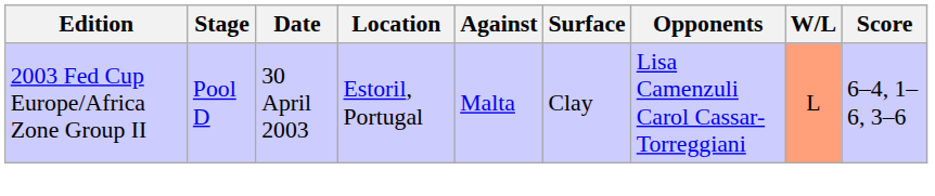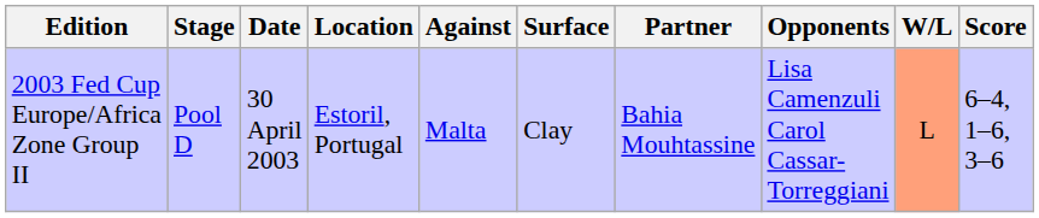 <table class=wikitable style=font-size:97%>
 <tr>
 <th>Edition</th>
 <th>Stage</th>
 <th>Date</th>
 <th>Location</th>
 <th>Against</th>
 <th>Surface</th>
+<th>Partner</th>
 <th>Opponents</th>
 <th>W/L</th>
 <th>Score</th>
 </tr>
 <tr style="background:#CCCCFF;">
 <td><a href='#'>2003 Fed Cup</a> <br> Europe/Africa Zone Group II</td>
 <td><a href='#'>Pool D</a></td>
 <td>30 April 2003</td>
 <td><a href='#'>Estoril</a>, Portugal</td>
 <td> <a href='#'>Malta</a></td>
 <td>Clay</td>
+<td><a href='#'>Bahia Mouhtassine</a></td>
 <td><a href='#'>Lisa Camenzuli</a> <br> <a href='#'>Carol Cassar-Torreggiani</a></td>
 <td style="text-align:center; background:#ffa07a;">L</td>
 <td>6–4, 1–6, 3–6</td>
 </tr>
 </table>
